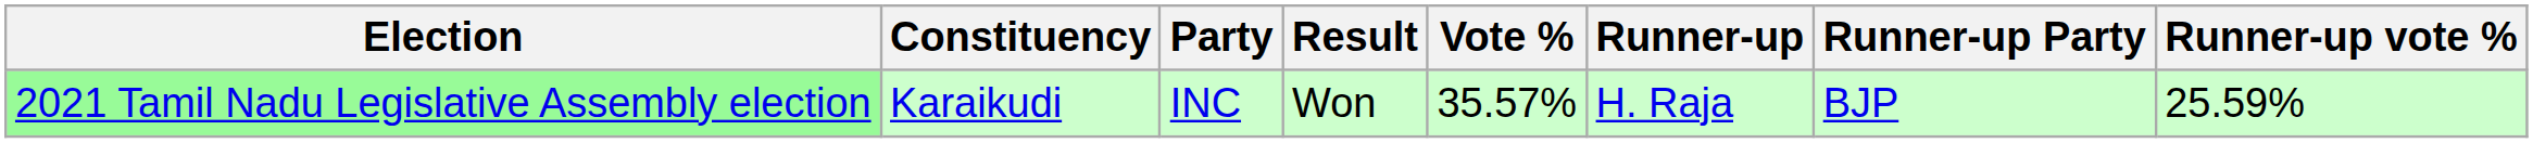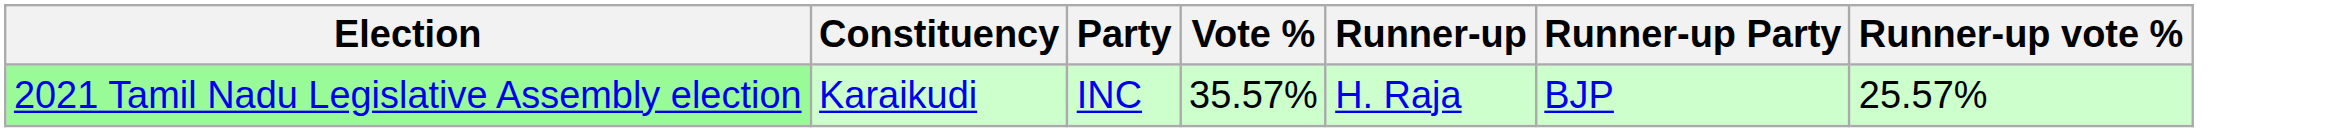 <table class="wikitable">
 <tr>
 <th>Election</th>
 <th>Constituency</th>
 <th>Party</th>
-<th>Result</th>
 <th>Vote %</th>
 <th>Runner-up</th>
 <th>Runner-up Party</th>
 <th>Runner-up vote %</th>
 </tr>
 <tr style="background:#cfc;">
 <td bgcolor=#98FB98><a href='#'>2021 Tamil Nadu Legislative Assembly election</a></td>
 <td><a href='#'>Karaikudi</a></td>
 <td><a href='#'>INC</a></td>
-<td>Won</td>
 <td>35.57%</td>
 <td><a href='#'>H. Raja</a></td>
 <td><a href='#'>BJP</a></td>
-<td>25.59%</td>
+<td>25.57%</td>
 </tr>
 </table>
